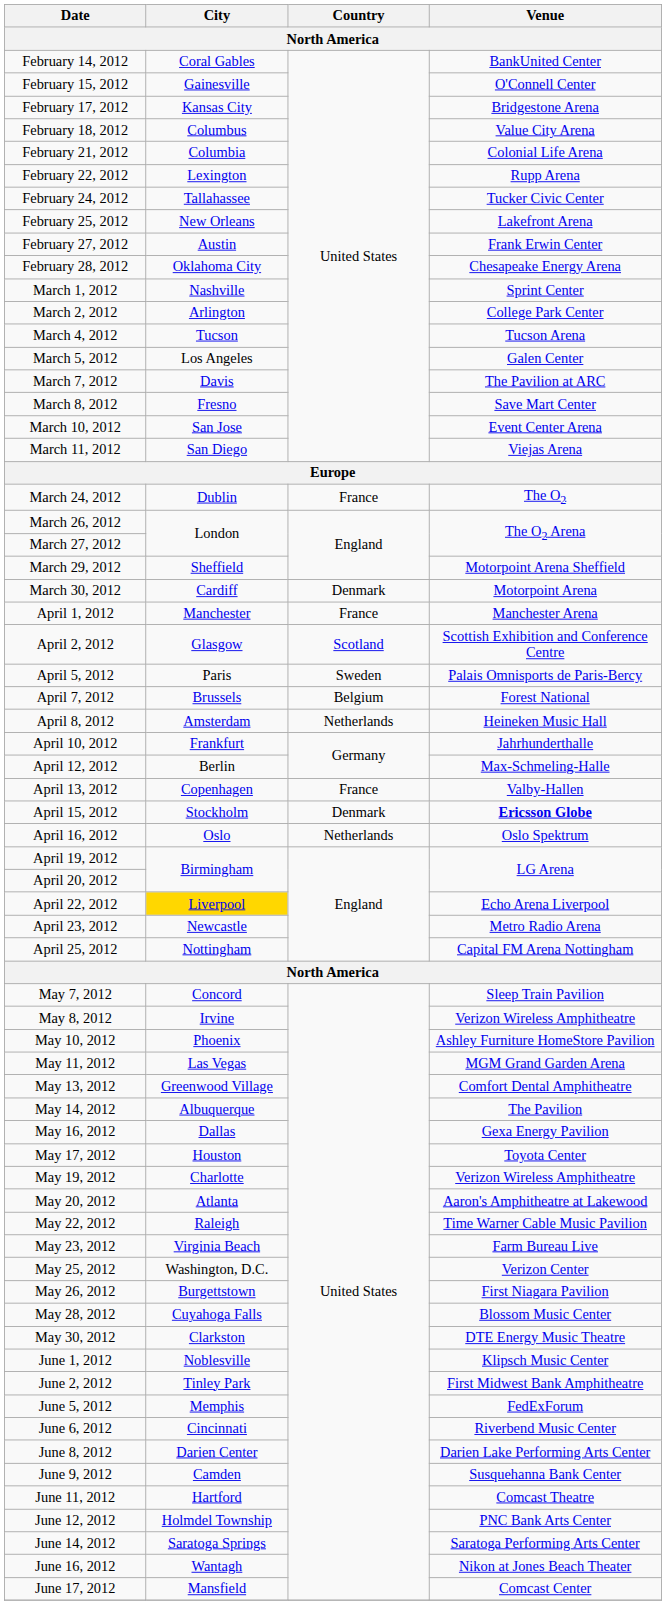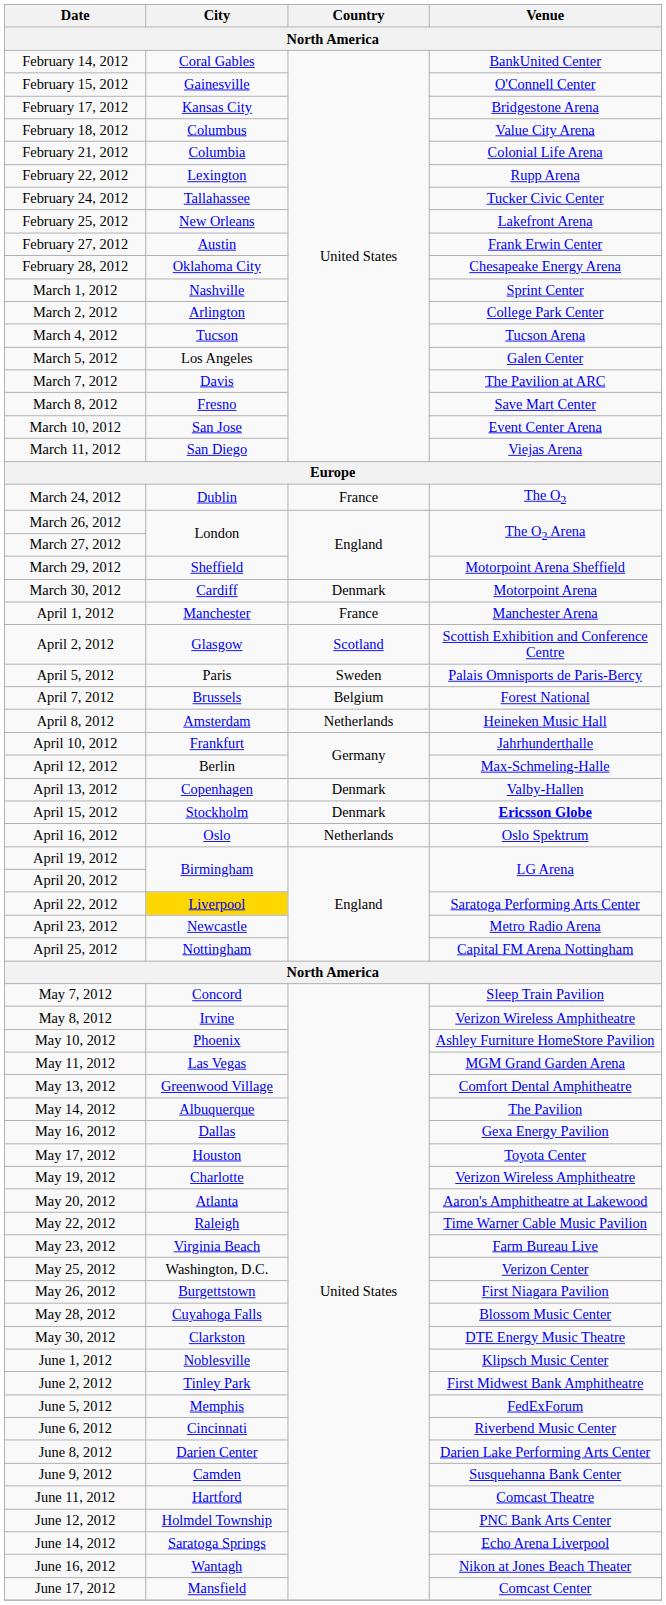 <table class="wikitable" style="text-align:center;">
 <tr>
 <th style="width:150px;">Date</th>
 <th style="width:150px;">City</th>
 <th style="width:150px;">Country</th>
 <th style="width:250px;">Venue</th>
 </tr>
 <tr>
 <th colspan="4"><strong>North America</strong></th>
 </tr>
 <tr>
 <td>February 14, 2012</td>
 <td><a href='#'>Coral Gables</a></td>
 <td rowspan="18">United States</td>
 <td><a href='#'>BankUnited Center</a></td>
 </tr>
 <tr>
 <td>February 15, 2012</td>
 <td><a href='#'>Gainesville</a></td>
 <td><a href='#'>O'Connell Center</a></td>
 </tr>
 <tr>
 <td>February 17, 2012</td>
 <td><a href='#'>Kansas City</a></td>
 <td><a href='#'>Bridgestone Arena</a></td>
 </tr>
 <tr>
 <td>February 18, 2012</td>
 <td><a href='#'>Columbus</a></td>
 <td><a href='#'>Value City Arena</a></td>
 </tr>
 <tr>
 <td>February 21, 2012</td>
 <td><a href='#'>Columbia</a></td>
 <td><a href='#'>Colonial Life Arena</a></td>
 </tr>
 <tr>
 <td>February 22, 2012</td>
 <td><a href='#'>Lexington</a></td>
 <td><a href='#'>Rupp Arena</a></td>
 </tr>
 <tr>
 <td>February 24, 2012</td>
 <td><a href='#'>Tallahassee</a></td>
 <td><a href='#'>Tucker Civic Center</a></td>
 </tr>
 <tr>
 <td>February 25, 2012</td>
 <td><a href='#'>New Orleans</a></td>
 <td><a href='#'>Lakefront Arena</a></td>
 </tr>
 <tr>
 <td>February 27, 2012</td>
 <td><a href='#'>Austin</a></td>
 <td><a href='#'>Frank Erwin Center</a></td>
 </tr>
 <tr>
 <td>February 28, 2012</td>
 <td><a href='#'>Oklahoma City</a></td>
 <td><a href='#'>Chesapeake Energy Arena</a></td>
 </tr>
 <tr>
 <td>March 1, 2012</td>
 <td><a href='#'>Nashville</a></td>
 <td><a href='#'>Sprint Center</a></td>
 </tr>
 <tr>
 <td>March 2, 2012</td>
 <td><a href='#'>Arlington</a></td>
 <td><a href='#'>College Park Center</a></td>
 </tr>
 <tr>
 <td>March 4, 2012</td>
 <td><a href='#'>Tucson</a></td>
 <td><a href='#'>Tucson Arena</a></td>
 </tr>
 <tr>
 <td>March 5, 2012</td>
 <td>Los Angeles</td>
 <td><a href='#'>Galen Center</a></td>
 </tr>
 <tr>
 <td>March 7, 2012</td>
 <td><a href='#'>Davis</a></td>
 <td><a href='#'>The Pavilion at ARC</a></td>
 </tr>
 <tr>
 <td>March 8, 2012</td>
 <td><a href='#'>Fresno</a></td>
 <td><a href='#'>Save Mart Center</a></td>
 </tr>
 <tr>
 <td>March 10, 2012</td>
 <td><a href='#'>San Jose</a></td>
 <td><a href='#'>Event Center Arena</a></td>
 </tr>
 <tr>
 <td>March 11, 2012</td>
 <td><a href='#'>San Diego</a></td>
 <td><a href='#'>Viejas Arena</a></td>
 </tr>
 <tr>
 <th colspan="4"><strong>Europe</strong></th>
 </tr>
 <tr>
 <td>March 24, 2012</td>
 <td><a href='#'>Dublin</a></td>
 <td>France</td>
 <td><a href='#'>The O<sub>2</sub></a></td>
 </tr>
 <tr>
 <td>March 26, 2012</td>
 <td rowspan="2">London</td>
 <td rowspan="3">England</td>
 <td rowspan="2"><a href='#'>The O<sub>2</sub> Arena</a></td>
 </tr>
 <tr>
 <td>March 27, 2012</td>
 </tr>
 <tr>
 <td>March 29, 2012</td>
 <td><a href='#'>Sheffield</a></td>
 <td><a href='#'>Motorpoint Arena Sheffield</a></td>
 </tr>
 <tr>
 <td>March 30, 2012</td>
 <td><a href='#'>Cardiff</a></td>
 <td>Denmark</td>
 <td><a href='#'>Motorpoint Arena</a></td>
 </tr>
 <tr>
 <td>April 1, 2012</td>
 <td><a href='#'>Manchester</a></td>
 <td>France</td>
 <td><a href='#'>Manchester Arena</a></td>
 </tr>
 <tr>
 <td>April 2, 2012</td>
 <td><a href='#'>Glasgow</a></td>
 <td><a href='#'>Scotland</a></td>
 <td><a href='#'>Scottish Exhibition and Conference Centre</a></td>
 </tr>
 <tr>
 <td>April 5, 2012</td>
 <td>Paris</td>
 <td>Sweden</td>
 <td><a href='#'>Palais Omnisports de Paris-Bercy</a></td>
 </tr>
 <tr>
 <td>April 7, 2012</td>
 <td><a href='#'>Brussels</a></td>
 <td>Belgium</td>
 <td><a href='#'>Forest National</a></td>
 </tr>
 <tr>
 <td>April 8, 2012</td>
 <td><a href='#'>Amsterdam</a></td>
 <td>Netherlands</td>
 <td><a href='#'>Heineken Music Hall</a></td>
 </tr>
 <tr>
 <td>April 10, 2012</td>
 <td><a href='#'>Frankfurt</a></td>
 <td rowspan="2">Germany</td>
 <td><a href='#'>Jahrhunderthalle</a></td>
 </tr>
 <tr>
 <td>April 12, 2012</td>
 <td>Berlin</td>
 <td><a href='#'>Max-Schmeling-Halle</a></td>
 </tr>
 <tr>
 <td>April 13, 2012</td>
 <td><a href='#'>Copenhagen</a></td>
-<td>France</td>
+<td>Denmark</td>
 <td><a href='#'>Valby-Hallen</a></td>
 </tr>
 <tr>
 <td>April 15, 2012</td>
 <td><a href='#'>Stockholm</a></td>
 <td>Denmark</td>
 <td><strong><a href='#'>Ericsson Globe</a></strong></td>
 </tr>
 <tr>
 <td>April 16, 2012</td>
 <td><a href='#'>Oslo</a></td>
 <td>Netherlands</td>
 <td><a href='#'>Oslo Spektrum</a></td>
 </tr>
 <tr>
 <td>April 19, 2012</td>
 <td rowspan="2"><a href='#'>Birmingham</a></td>
 <td rowspan="5">England</td>
 <td rowspan="2"><a href='#'>LG Arena</a></td>
 </tr>
 <tr>
 <td>April 20, 2012</td>
 </tr>
 <tr>
 <td>April 22, 2012</td>
 <td style="background: gold;"><a href='#'>Liverpool</a></td>
-<td><a href='#'>Echo Arena Liverpool</a></td>
+<td><a href='#'>Saratoga Performing Arts Center</a></td>
 </tr>
 <tr>
 <td>April 23, 2012</td>
 <td><a href='#'>Newcastle</a></td>
 <td><a href='#'>Metro Radio Arena</a></td>
 </tr>
 <tr>
 <td>April 25, 2012</td>
 <td><a href='#'>Nottingham</a></td>
 <td><a href='#'>Capital FM Arena Nottingham</a></td>
 </tr>
 <tr>
 <th colspan="4"><strong>North America</strong></th>
 </tr>
 <tr>
 <td>May 7, 2012</td>
 <td><a href='#'>Concord</a></td>
 <td rowspan="27">United States</td>
 <td><a href='#'>Sleep Train Pavilion</a></td>
 </tr>
 <tr>
 <td>May 8, 2012</td>
 <td><a href='#'>Irvine</a></td>
 <td><a href='#'>Verizon Wireless Amphitheatre</a></td>
 </tr>
 <tr>
 <td>May 10, 2012</td>
 <td><a href='#'>Phoenix</a></td>
 <td><a href='#'>Ashley Furniture HomeStore Pavilion</a></td>
 </tr>
 <tr>
 <td>May 11, 2012</td>
 <td><a href='#'>Las Vegas</a></td>
 <td><a href='#'>MGM Grand Garden Arena</a></td>
 </tr>
 <tr>
 <td>May 13, 2012</td>
 <td><a href='#'>Greenwood Village</a></td>
 <td><a href='#'>Comfort Dental Amphitheatre</a></td>
 </tr>
 <tr>
 <td>May 14, 2012</td>
 <td><a href='#'>Albuquerque</a></td>
 <td><a href='#'>The Pavilion</a></td>
 </tr>
 <tr>
 <td>May 16, 2012</td>
 <td><a href='#'>Dallas</a></td>
 <td><a href='#'>Gexa Energy Pavilion</a></td>
 </tr>
 <tr>
 <td>May 17, 2012</td>
 <td><a href='#'>Houston</a></td>
 <td><a href='#'>Toyota Center</a></td>
 </tr>
 <tr>
 <td>May 19, 2012</td>
 <td><a href='#'>Charlotte</a></td>
 <td><a href='#'>Verizon Wireless Amphitheatre</a></td>
 </tr>
 <tr>
 <td>May 20, 2012</td>
 <td><a href='#'>Atlanta</a></td>
 <td><a href='#'>Aaron's Amphitheatre at Lakewood</a></td>
 </tr>
 <tr>
 <td>May 22, 2012</td>
 <td><a href='#'>Raleigh</a></td>
 <td><a href='#'>Time Warner Cable Music Pavilion</a></td>
 </tr>
 <tr>
 <td>May 23, 2012</td>
 <td><a href='#'>Virginia Beach</a></td>
 <td><a href='#'>Farm Bureau Live</a></td>
 </tr>
 <tr>
 <td>May 25, 2012</td>
 <td>Washington, D.C.</td>
 <td><a href='#'>Verizon Center</a></td>
 </tr>
 <tr>
 <td>May 26, 2012</td>
 <td><a href='#'>Burgettstown</a></td>
 <td><a href='#'>First Niagara Pavilion</a></td>
 </tr>
 <tr>
 <td>May 28, 2012</td>
 <td><a href='#'>Cuyahoga Falls</a></td>
 <td><a href='#'>Blossom Music Center</a></td>
 </tr>
 <tr>
 <td>May 30, 2012</td>
 <td><a href='#'>Clarkston</a></td>
 <td><a href='#'>DTE Energy Music Theatre</a></td>
 </tr>
 <tr>
 <td>June 1, 2012</td>
 <td><a href='#'>Noblesville</a></td>
 <td><a href='#'>Klipsch Music Center</a></td>
 </tr>
 <tr>
 <td>June 2, 2012</td>
 <td><a href='#'>Tinley Park</a></td>
 <td><a href='#'>First Midwest Bank Amphitheatre</a></td>
 </tr>
 <tr>
 <td>June 5, 2012</td>
 <td><a href='#'>Memphis</a></td>
 <td><a href='#'>FedExForum</a></td>
 </tr>
 <tr>
 <td>June 6, 2012</td>
 <td><a href='#'>Cincinnati</a></td>
 <td><a href='#'>Riverbend Music Center</a></td>
 </tr>
 <tr>
 <td>June 8, 2012</td>
 <td><a href='#'>Darien Center</a></td>
 <td><a href='#'>Darien Lake Performing Arts Center</a></td>
 </tr>
 <tr>
 <td>June 9, 2012</td>
 <td><a href='#'>Camden</a></td>
 <td><a href='#'>Susquehanna Bank Center</a></td>
 </tr>
 <tr>
 <td>June 11, 2012</td>
 <td><a href='#'>Hartford</a></td>
 <td><a href='#'>Comcast Theatre</a></td>
 </tr>
 <tr>
 <td>June 12, 2012</td>
 <td><a href='#'>Holmdel Township</a></td>
 <td><a href='#'>PNC Bank Arts Center</a></td>
 </tr>
 <tr>
 <td>June 14, 2012</td>
 <td><a href='#'>Saratoga Springs</a></td>
-<td><a href='#'>Saratoga Performing Arts Center</a></td>
+<td><a href='#'>Echo Arena Liverpool</a></td>
 </tr>
 <tr>
 <td>June 16, 2012</td>
 <td><a href='#'>Wantagh</a></td>
 <td><a href='#'>Nikon at Jones Beach Theater</a></td>
 </tr>
 <tr>
 <td>June 17, 2012</td>
 <td><a href='#'>Mansfield</a></td>
 <td><a href='#'>Comcast Center</a></td>
 </tr>
 <tr>
 </tr>
 </table>
